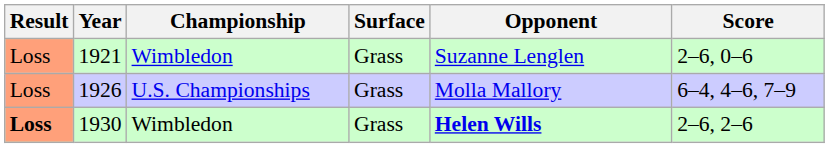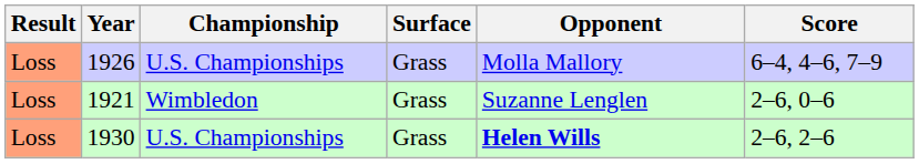 <table class="sortable wikitable">
 <tr>
 <th style="width:40px">Result</th>
 <th style="width:30px">Year</th>
 <th style="width:170px">Championship</th>
 <th style="width:50px">Surface</th>
 <th style="width:195px">Opponent</th>
 <th style="width:120px" class="unsortable">Score</th>
-</tr>
-<tr style="background:#cfc;">
-<td style="background:#ffa07a;">Loss</td>
-<td>1921</td>
-<td><a href='#'>Wimbledon</a></td>
-<td>Grass</td>
-<td> <a href='#'>Suzanne Lenglen</a></td>
-<td>2–6, 0–6</td>
 </tr>
 <tr style="background:#ccf;">
 <td style="background:#ffa07a;">Loss</td>
 <td>1926</td>
 <td><a href='#'>U.S. Championships</a></td>
 <td>Grass</td>
 <td> <a href='#'>Molla Mallory</a></td>
 <td>6–4, 4–6, 7–9</td>
 </tr>
 <tr style="background:#cfc;">
-<td style="background:#ffa07a;"><strong>Loss</strong></td>
+<td style="background:#ffa07a;">Loss</td>
+<td>1921</td>
+<td><a href='#'>Wimbledon</a></td>
+<td>Grass</td>
+<td> <a href='#'>Suzanne Lenglen</a></td>
+<td>2–6, 0–6</td>
+</tr>
+<tr style="background:#cfc;">
+<td style="background:#ffa07a;">Loss</td>
 <td>1930</td>
-<td>Wimbledon</td>
+<td><a href='#'>U.S. Championships</a></td>
 <td>Grass</td>
 <td><strong> <a href='#'>Helen Wills</a></strong></td>
 <td>2–6, 2–6</td>
 </tr>
 </table>
